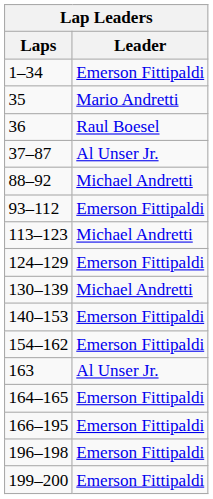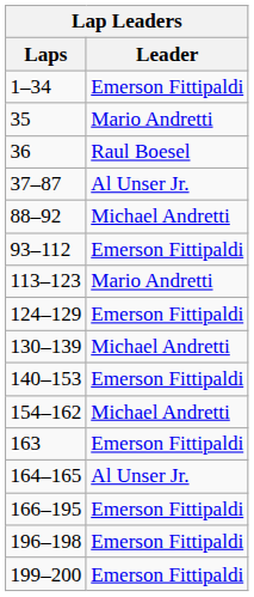 <table class="wikitable">
 <tr>
 <th colspan=2>Lap Leaders</th>
 </tr>
 <tr>
 <th>Laps</th>
 <th>Leader</th>
 </tr>
 <tr>
 <td>1–34</td>
 <td><a href='#'>Emerson Fittipaldi</a></td>
 </tr>
 <tr>
 <td>35</td>
 <td><a href='#'>Mario Andretti</a></td>
 </tr>
 <tr>
 <td>36</td>
 <td><a href='#'>Raul Boesel</a></td>
 </tr>
 <tr>
 <td>37–87</td>
 <td><a href='#'>Al Unser Jr.</a></td>
 </tr>
 <tr>
 <td>88–92</td>
 <td><a href='#'>Michael Andretti</a></td>
 </tr>
 <tr>
 <td>93–112</td>
 <td><a href='#'>Emerson Fittipaldi</a></td>
 </tr>
 <tr>
 <td>113–123</td>
-<td><a href='#'>Michael Andretti</a></td>
+<td><a href='#'>Mario Andretti</a></td>
 </tr>
 <tr>
 <td>124–129</td>
 <td><a href='#'>Emerson Fittipaldi</a></td>
 </tr>
 <tr>
 <td>130–139</td>
 <td><a href='#'>Michael Andretti</a></td>
 </tr>
 <tr>
 <td>140–153</td>
 <td><a href='#'>Emerson Fittipaldi</a></td>
 </tr>
 <tr>
 <td>154–162</td>
+<td><a href='#'>Michael Andretti</a></td>
+</tr>
+<tr>
+<td>163</td>
 <td><a href='#'>Emerson Fittipaldi</a></td>
 </tr>
 <tr>
-<td>163</td>
+<td>164–165</td>
 <td><a href='#'>Al Unser Jr.</a></td>
-</tr>
-<tr>
-<td>164–165</td>
-<td><a href='#'>Emerson Fittipaldi</a></td>
 </tr>
 <tr>
 <td>166–195</td>
 <td><a href='#'>Emerson Fittipaldi</a></td>
 </tr>
 <tr>
 <td>196–198</td>
 <td><a href='#'>Emerson Fittipaldi</a></td>
 </tr>
 <tr>
 <td>199–200</td>
 <td><a href='#'>Emerson Fittipaldi</a></td>
 </tr>
 </table>
